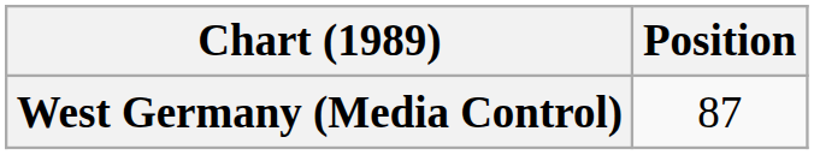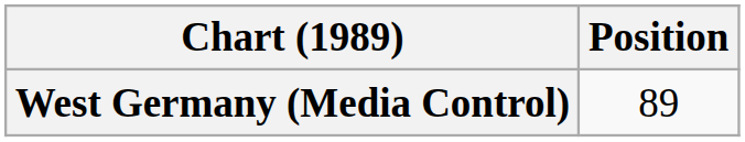 <table class="wikitable plainrowheaders" style="text-align:center">
 <tr>
 <th scope="col">Chart (1989)</th>
 <th scope="col">Position</th>
 </tr>
 <tr>
 <th scope="row">West Germany (Media Control)</th>
-<td>87</td>
+<td>89</td>
 </tr>
 </table>
